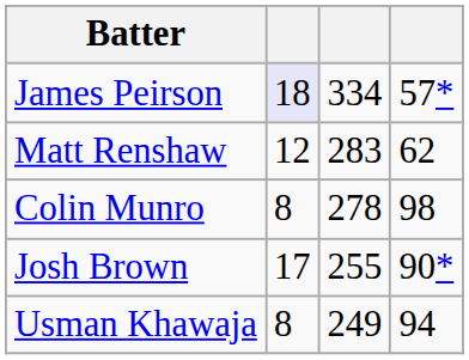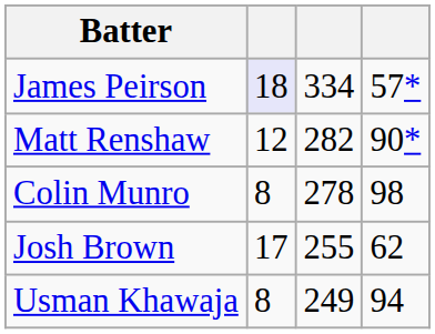 <table class="wikitable">
 <tr>
 <th>Batter</th>
 <th></th>
 <th></th>
 <th></th>
 </tr>
 <tr>
 <td><a href='#'>James Peirson</a></td>
 <td style="background: lavender;">18</td>
 <td>334</td>
 <td>57<a href='#'>*</a></td>
 </tr>
 <tr>
 <td><a href='#'>Matt Renshaw</a></td>
 <td>12</td>
-<td>283</td>
-<td>62</td>
+<td>282</td>
+<td>90<a href='#'>*</a></td>
 </tr>
 <tr>
 <td><a href='#'>Colin Munro</a></td>
 <td>8</td>
 <td>278</td>
 <td>98</td>
 </tr>
 <tr>
 <td><a href='#'>Josh Brown</a></td>
 <td>17</td>
 <td>255</td>
-<td>90<a href='#'>*</a></td>
+<td>62</td>
 </tr>
 <tr>
 <td><a href='#'>Usman Khawaja</a></td>
 <td>8</td>
 <td>249</td>
 <td>94</td>
 </tr>
 </table>
